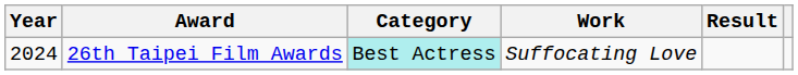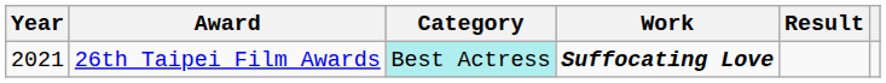 <table class="wikitable plainrowheaders">
 <tr>
 <th>Year</th>
 <th>Award</th>
 <th>Category</th>
 <th>Work</th>
 <th>Result</th>
 <th></th>
 </tr>
 <tr>
-<td>2024</td>
+<td>2021</td>
 <td><a href='#'>26th Taipei Film Awards</a></td>
 <td style="background: paleturquoise;">Best Actress</td>
-<td><em>Suffocating Love</em></td>
+<td><strong><em>Suffocating Love</em></strong></td>
 <td></td>
 <td></td>
 </tr>
 </table>
